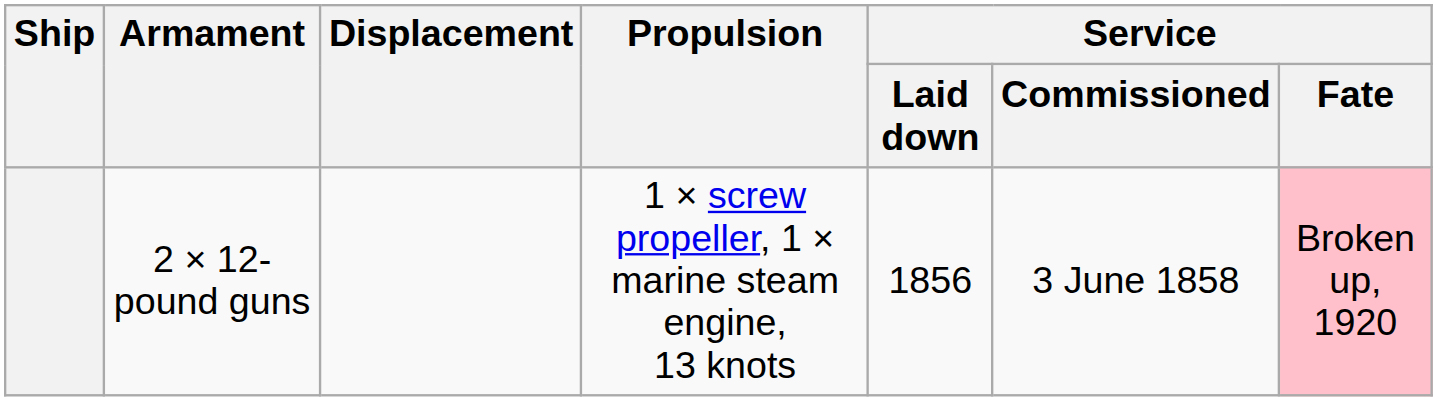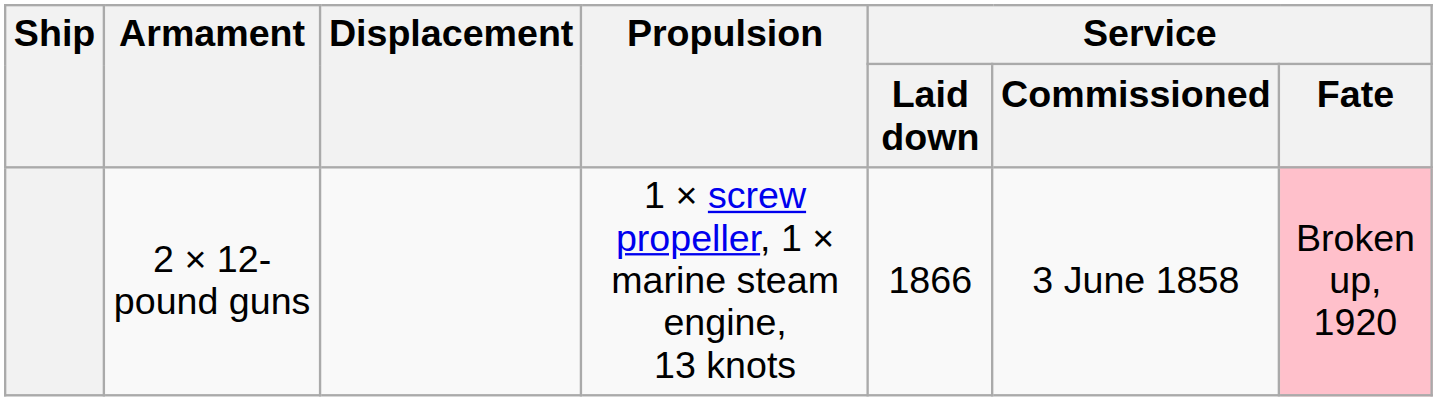 <table class="wikitable plainrowheaders" style="text-align: center;">
 <tr valign="top">
 <th scope="col" rowspan="2">Ship</th>
 <th scope="col" rowspan="2">Armament</th>
 <th scope="col" rowspan="2">Displacement</th>
 <th scope="col" rowspan="2">Propulsion</th>
 <th scope="col" colspan="3">Service</th>
 </tr>
 <tr valign="top">
 <th scope="col">Laid down</th>
 <th scope="col">Commissioned</th>
 <th scope="col">Fate</th>
 </tr>
 <tr valign="center">
 <th scope="row"></th>
 <td>2 × 12-pound guns</td>
 <td></td>
 <td>1 × <a href='#'>screw propeller</a>, 1 × marine steam engine, 13 knots</td>
-<td>1856</td>
+<td>1866</td>
 <td>3 June 1858</td>
 <td style="background: pink;">Broken up, 1920</td>
 </tr>
 </table>
